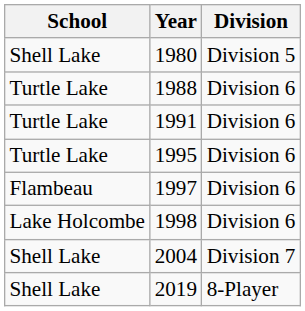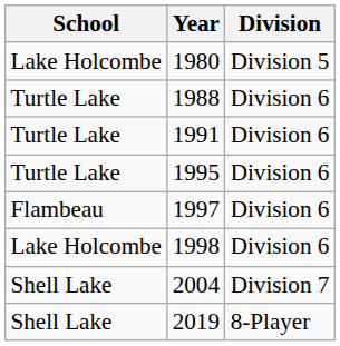 <table class="wikitable">
 <tr>
 <th>School</th>
 <th>Year</th>
 <th>Division</th>
 </tr>
 <tr>
-<td>Shell Lake</td>
+<td>Lake Holcombe</td>
 <td>1980</td>
 <td>Division 5</td>
 </tr>
 <tr>
 <td>Turtle Lake</td>
 <td>1988</td>
 <td>Division 6</td>
 </tr>
 <tr>
 <td>Turtle Lake</td>
 <td>1991</td>
 <td>Division 6</td>
 </tr>
 <tr>
 <td>Turtle Lake</td>
 <td>1995</td>
 <td>Division 6</td>
 </tr>
 <tr>
 <td>Flambeau</td>
 <td>1997</td>
 <td>Division 6</td>
 </tr>
 <tr>
 <td>Lake Holcombe</td>
 <td>1998</td>
 <td>Division 6</td>
 </tr>
 <tr>
 <td>Shell Lake</td>
 <td>2004</td>
 <td>Division 7</td>
 </tr>
 <tr>
 <td>Shell Lake</td>
 <td>2019</td>
 <td>8-Player</td>
 </tr>
 </table>
